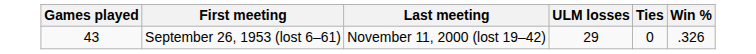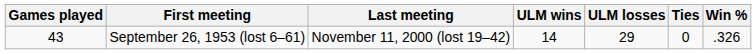 <table class="wikitable" style="margin:1em auto;">
 <tr>
 <th>Games played</th>
 <th>First meeting</th>
 <th>Last meeting</th>
+<th>ULM wins</th>
 <th>ULM losses</th>
 <th>Ties</th>
 <th>Win %</th>
 </tr>
 <tr style="text-align:center;">
 <td>43</td>
 <td>September 26, 1953 (lost 6–61)</td>
 <td>November 11, 2000 (lost 19–42)</td>
+<td>14</td>
 <td>29</td>
 <td>0</td>
 <td>.326</td>
 </tr>
 </table>
